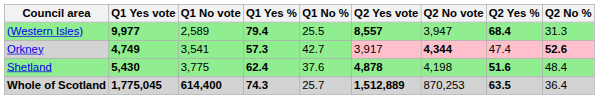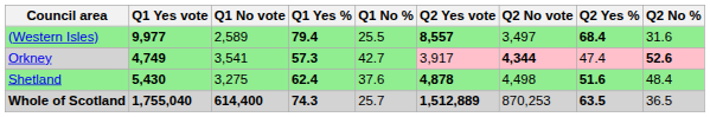 <table class="wikitable sortable" border="1">
 <tr>
 <th>Council area</th>
 <th>Q1 Yes vote</th>
 <th>Q1 No vote</th>
 <th>Q1 Yes %</th>
 <th>Q1 No %</th>
 <th>Q2 Yes vote</th>
 <th>Q2 No vote</th>
 <th>Q2 Yes %</th>
 <th>Q2 No %</th>
 </tr>
 <tr style="background:lightgreen;">
 <td><a href='#'> (Western Isles)</a></td>
 <td><strong>9,977</strong></td>
 <td>2,589</td>
 <td><strong>79.4</strong></td>
 <td>25.5</td>
 <td><strong>8,557</strong></td>
-<td>3,947</td>
+<td>3,497</td>
 <td><strong>68.4</strong></td>
-<td>31.3</td>
+<td>31.6</td>
 </tr>
 <tr style="background:pink;">
 <td style="background:lightgrey;"><a href='#'>Orkney</a></td>
 <td style="background:lightgreen;"><strong>4,749</strong></td>
 <td style="background:lightgreen;">3,541</td>
 <td style="background:lightgreen;"><strong>57.3</strong></td>
 <td style="background:lightgreen;">42.7</td>
 <td>3,917</td>
 <td><strong>4,344</strong></td>
 <td>47.4</td>
 <td><strong>52.6</strong></td>
 </tr>
 <tr style="background:lightgreen;">
 <td><a href='#'>Shetland</a></td>
 <td><strong>5,430</strong></td>
-<td>3,775</td>
+<td>3,275</td>
 <td><strong>62.4</strong></td>
 <td>37.6</td>
 <td><strong>4,878</strong></td>
-<td>4,198</td>
+<td>4,498</td>
 <td><strong>51.6</strong></td>
 <td>48.4</td>
 </tr>
 <tr style="background:lightgrey;">
 <td><strong>Whole of Scotland</strong></td>
-<td><strong>1,775,045</strong></td>
+<td><strong>1,755,040</strong></td>
 <td><strong>614,400</strong></td>
 <td><strong>74.3</strong></td>
 <td>25.7</td>
 <td><strong>1,512,889</strong></td>
 <td>870,253</td>
 <td><strong>63.5</strong></td>
-<td>36.4</td>
+<td>36.5</td>
 </tr>
 </table>
